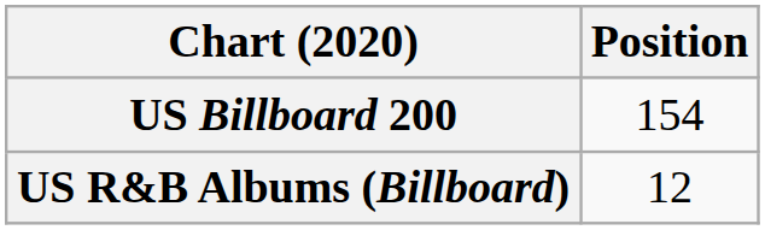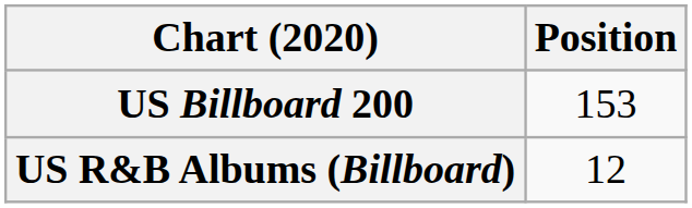 <table class="wikitable sortable plainrowheaders" style="text-align:center;">
 <tr>
 <th scope="col">Chart (2020)</th>
 <th scope="col">Position</th>
 </tr>
 <tr>
 <th scope="row">US <em>Billboard</em> 200</th>
-<td>154</td>
+<td>153</td>
 </tr>
 <tr>
 <th scope="row">US R&B Albums (<em>Billboard</em>)</th>
 <td>12</td>
 </tr>
 </table>
